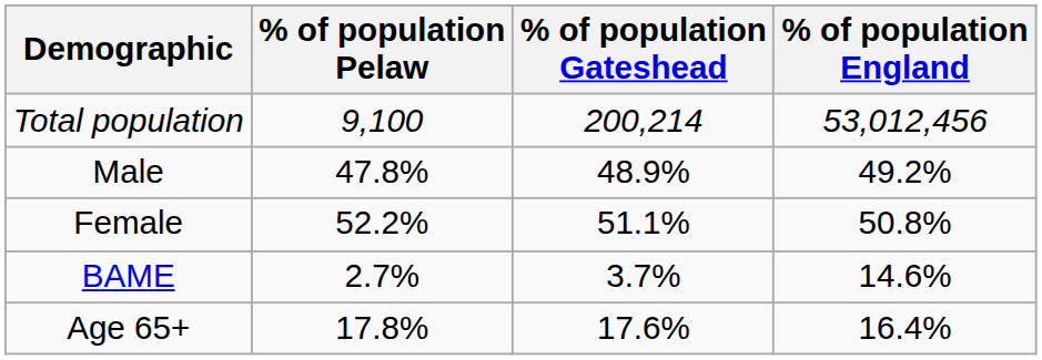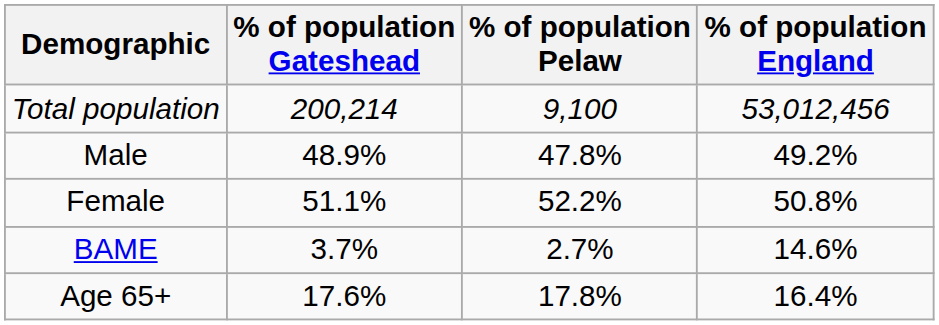 <table class="wikitable sortable" style="text-align: center">
 <tr>
 <th>Demographic</th>
+<th>% of population<br><a href='#'>Gateshead</a></th>
 <th><strong>% of population</strong><br><strong>Pelaw</strong></th>
-<th>% of population<br><a href='#'>Gateshead</a></th>
 <th><strong>% of population</strong><br><strong><a href='#'>England</a></strong></th>
 </tr>
 <tr>
 <td><em>Total population</em></td>
+<td><em>200,214</em></td>
 <td><em>9,100</em></td>
-<td><em>200,214</em></td>
 <td><em>53,012,456</em></td>
 </tr>
 <tr>
 <td>Male</td>
+<td>48.9%</td>
 <td>47.8%</td>
-<td>48.9%</td>
 <td>49.2%</td>
 </tr>
 <tr>
 <td>Female</td>
+<td>51.1%</td>
 <td>52.2%</td>
-<td>51.1%</td>
 <td>50.8%</td>
 </tr>
 <tr>
 <td><a href='#'>BAME</a></td>
+<td>3.7%</td>
 <td>2.7%</td>
-<td>3.7%</td>
 <td>14.6%</td>
 </tr>
 <tr>
 <td>Age 65+</td>
+<td>17.6%</td>
 <td>17.8%</td>
-<td>17.6%</td>
 <td>16.4%</td>
 </tr>
 </table>
